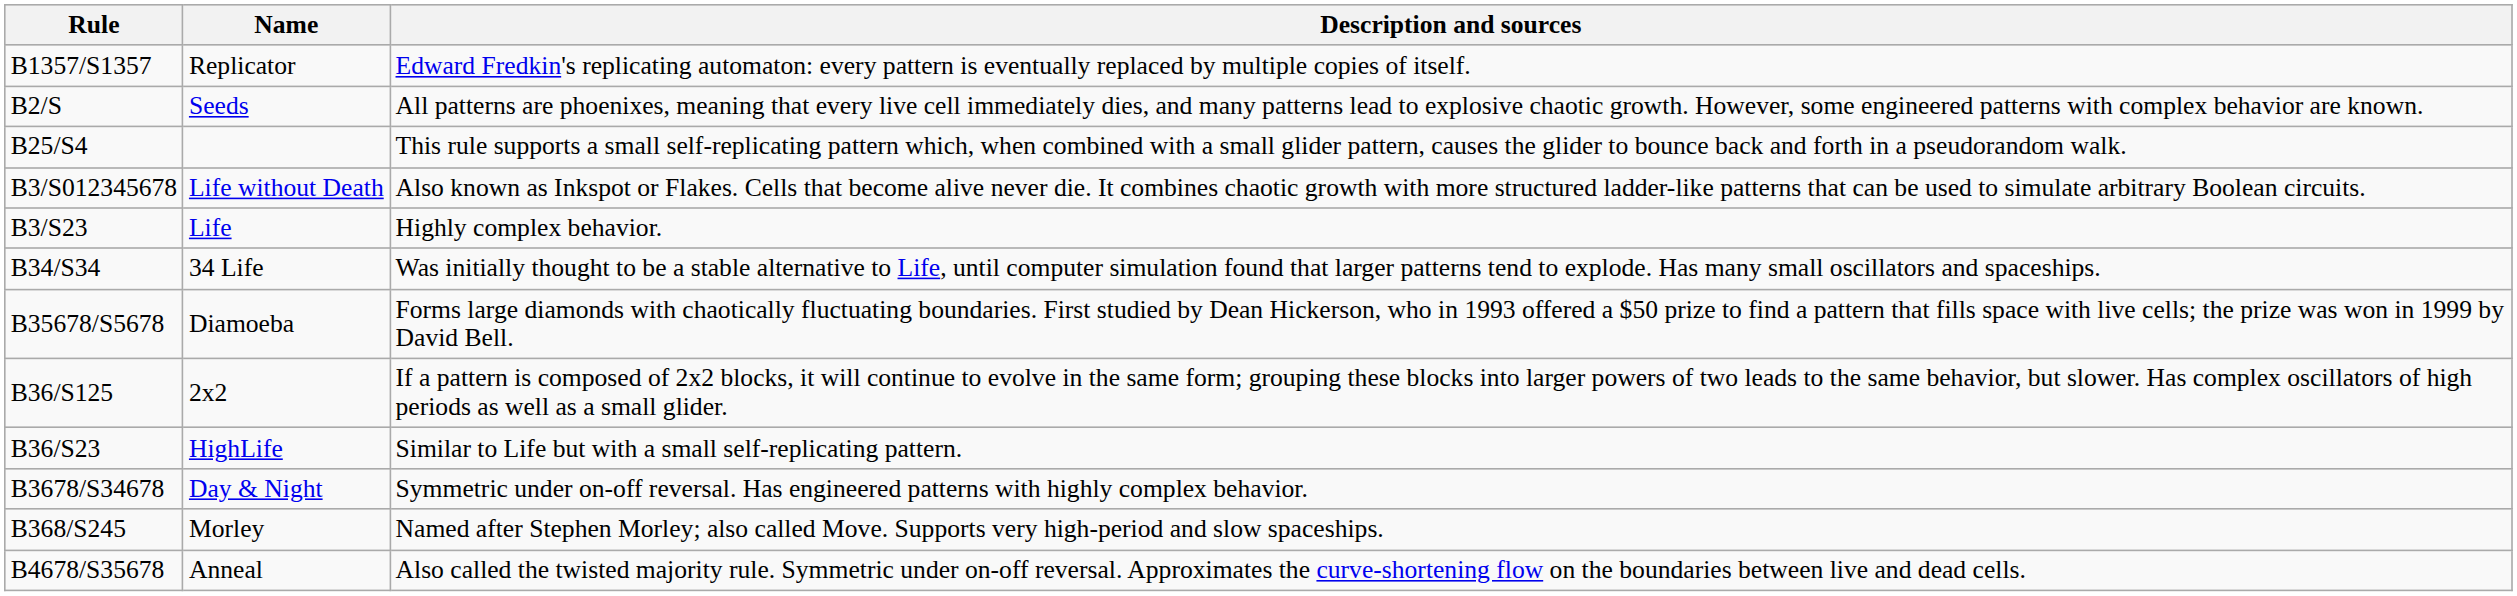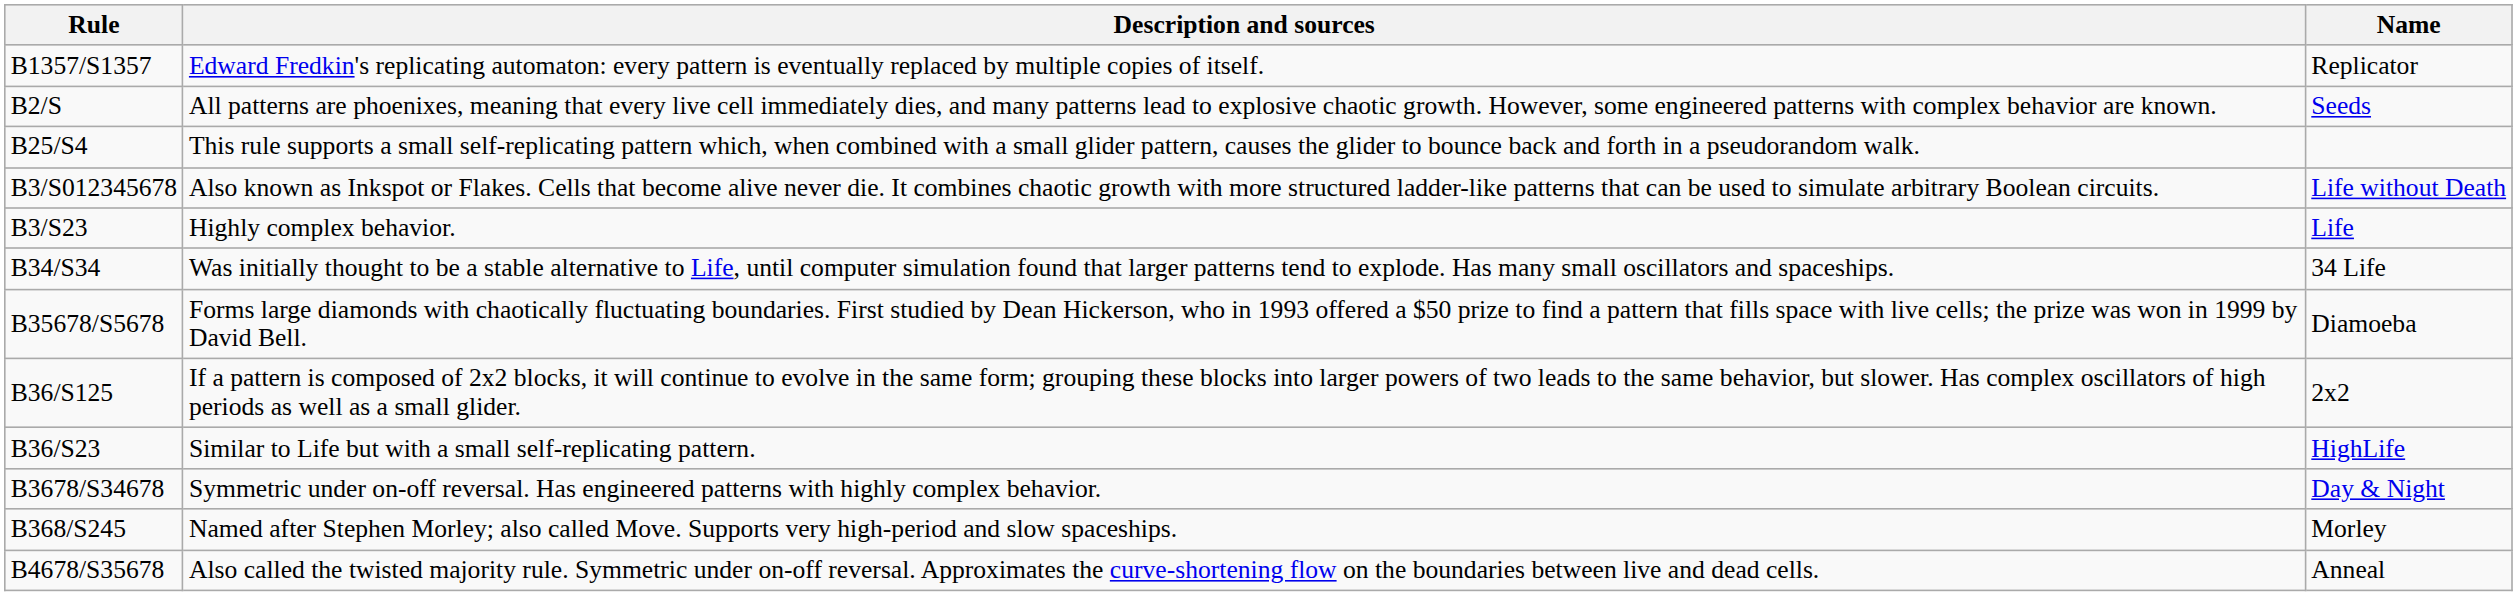 <table class="wikitable">
 <tr>
 <th>Rule</th>
+<th>Description and sources</th>
 <th>Name</th>
-<th>Description and sources</th>
 </tr>
 <tr>
 <td>B1357/S1357</td>
+<td><a href='#'>Edward Fredkin</a>'s replicating automaton: every pattern is eventually replaced by multiple copies of itself.</td>
 <td>Replicator</td>
-<td><a href='#'>Edward Fredkin</a>'s replicating automaton: every pattern is eventually replaced by multiple copies of itself.</td>
 </tr>
 <tr>
 <td>B2/S</td>
+<td>All patterns are phoenixes, meaning that every live cell immediately dies, and many patterns lead to explosive chaotic growth. However, some engineered patterns with complex behavior are known.</td>
 <td><a href='#'>Seeds</a></td>
-<td>All patterns are phoenixes, meaning that every live cell immediately dies, and many patterns lead to explosive chaotic growth. However, some engineered patterns with complex behavior are known.</td>
 </tr>
 <tr>
 <td>B25/S4</td>
+<td>This rule supports a small self-replicating pattern which, when combined with a small glider pattern, causes the glider to bounce back and forth in a pseudorandom walk.</td>
 <td></td>
-<td>This rule supports a small self-replicating pattern which, when combined with a small glider pattern, causes the glider to bounce back and forth in a pseudorandom walk.</td>
 </tr>
 <tr>
 <td>B3/S012345678</td>
+<td>Also known as Inkspot or Flakes. Cells that become alive never die. It combines chaotic growth with more structured ladder-like patterns that can be used to simulate arbitrary Boolean circuits.</td>
 <td><a href='#'>Life without Death</a></td>
-<td>Also known as Inkspot or Flakes. Cells that become alive never die. It combines chaotic growth with more structured ladder-like patterns that can be used to simulate arbitrary Boolean circuits.</td>
 </tr>
 <tr>
 <td>B3/S23</td>
+<td>Highly complex behavior.</td>
 <td><a href='#'>Life</a></td>
-<td>Highly complex behavior.</td>
 </tr>
 <tr>
 <td>B34/S34</td>
+<td>Was initially thought to be a stable alternative to <a href='#'>Life</a>, until computer simulation found that larger patterns tend to explode. Has many small oscillators and spaceships.</td>
 <td>34 Life</td>
-<td>Was initially thought to be a stable alternative to <a href='#'>Life</a>, until computer simulation found that larger patterns tend to explode. Has many small oscillators and spaceships.</td>
 </tr>
 <tr>
 <td>B35678/S5678</td>
+<td>Forms large diamonds with chaotically fluctuating boundaries. First studied by Dean Hickerson, who in 1993 offered a $50 prize to find a pattern that fills space with live cells; the prize was won in 1999 by David Bell.</td>
 <td>Diamoeba</td>
-<td>Forms large diamonds with chaotically fluctuating boundaries. First studied by Dean Hickerson, who in 1993 offered a $50 prize to find a pattern that fills space with live cells; the prize was won in 1999 by David Bell.</td>
 </tr>
 <tr>
 <td>B36/S125</td>
+<td>If a pattern is composed of 2x2 blocks, it will continue to evolve in the same form; grouping these blocks into larger powers of two leads to the same behavior, but slower. Has complex oscillators of high periods as well as a small glider.</td>
 <td>2x2</td>
-<td>If a pattern is composed of 2x2 blocks, it will continue to evolve in the same form; grouping these blocks into larger powers of two leads to the same behavior, but slower. Has complex oscillators of high periods as well as a small glider.</td>
 </tr>
 <tr>
 <td>B36/S23</td>
+<td>Similar to Life but with a small self-replicating pattern.</td>
 <td><a href='#'>HighLife</a></td>
-<td>Similar to Life but with a small self-replicating pattern.</td>
 </tr>
 <tr>
 <td>B3678/S34678</td>
+<td>Symmetric under on-off reversal. Has engineered patterns with highly complex behavior.</td>
 <td><a href='#'>Day & Night</a></td>
-<td>Symmetric under on-off reversal. Has engineered patterns with highly complex behavior.</td>
 </tr>
 <tr>
 <td>B368/S245</td>
+<td>Named after Stephen Morley; also called Move. Supports very high-period and slow spaceships.</td>
 <td>Morley</td>
-<td>Named after Stephen Morley; also called Move. Supports very high-period and slow spaceships.</td>
 </tr>
 <tr>
 <td>B4678/S35678</td>
+<td>Also called the twisted majority rule. Symmetric under on-off reversal. Approximates the <a href='#'>curve-shortening flow</a> on the boundaries between live and dead cells.</td>
 <td>Anneal</td>
-<td>Also called the twisted majority rule. Symmetric under on-off reversal. Approximates the <a href='#'>curve-shortening flow</a> on the boundaries between live and dead cells.</td>
 </tr>
 </table>
